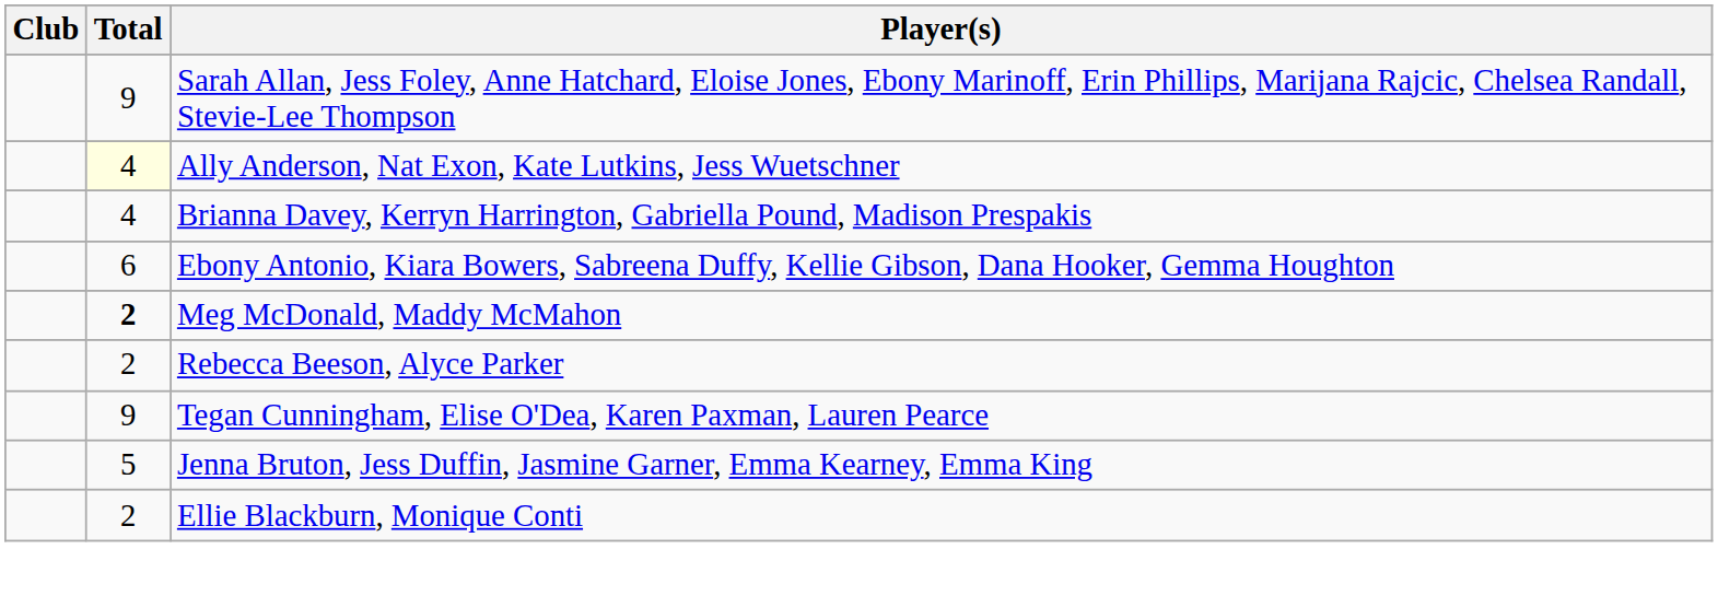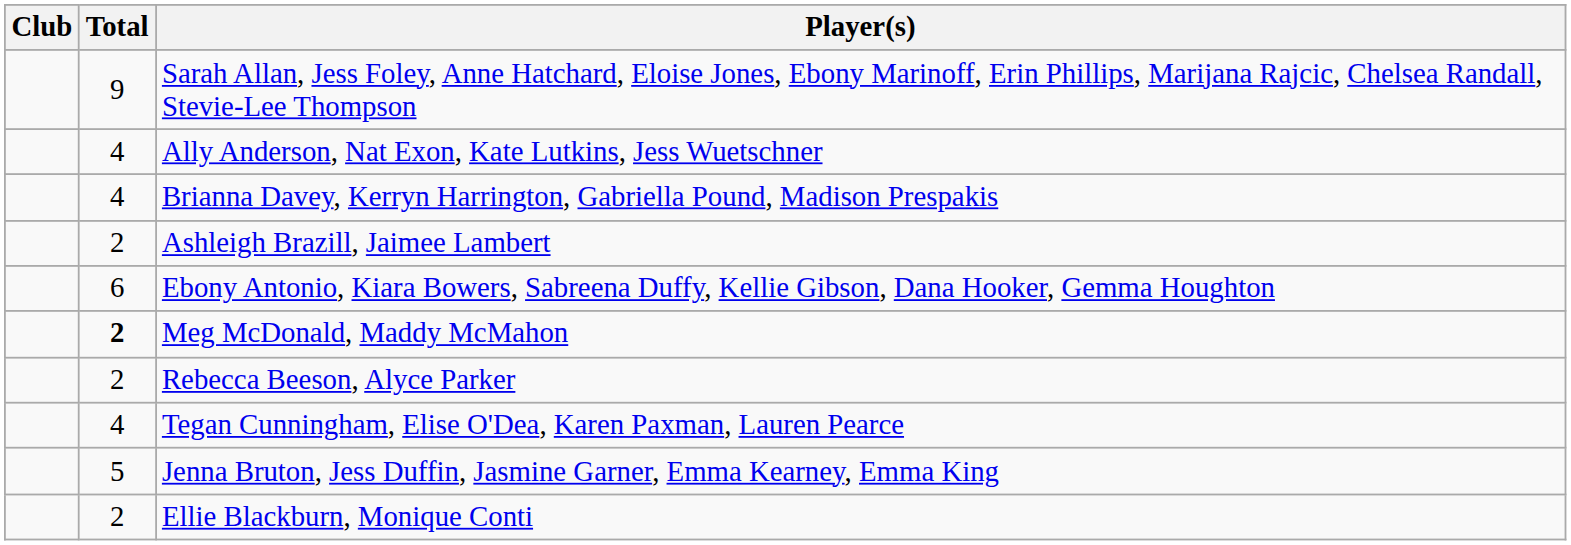 <table class="wikitable sortable">
 <tr>
 <th>Club</th>
 <th>Total</th>
 <th class=unsortable>Player(s)</th>
 </tr>
 <tr>
 <td></td>
 <td align=center>9</td>
 <td><a href='#'>Sarah Allan</a>, <a href='#'>Jess Foley</a>, <a href='#'>Anne Hatchard</a>, <a href='#'>Eloise Jones</a>, <a href='#'>Ebony Marinoff</a>, <a href='#'>Erin Phillips</a>, <a href='#'>Marijana Rajcic</a>, <a href='#'>Chelsea Randall</a>, <a href='#'>Stevie-Lee Thompson</a></td>
 </tr>
 <tr>
 <td></td>
-<td align=center style="background: lightyellow;">4</td>
+<td align=center>4</td>
 <td><a href='#'>Ally Anderson</a>, <a href='#'>Nat Exon</a>, <a href='#'>Kate Lutkins</a>, <a href='#'>Jess Wuetschner</a></td>
 </tr>
 <tr>
 <td></td>
 <td align=center>4</td>
 <td><a href='#'>Brianna Davey</a>, <a href='#'>Kerryn Harrington</a>, <a href='#'>Gabriella Pound</a>, <a href='#'>Madison Prespakis</a></td>
+</tr>
+<tr>
+<td></td>
+<td align=center>2</td>
+<td><a href='#'>Ashleigh Brazill</a>, <a href='#'>Jaimee Lambert</a></td>
 </tr>
 <tr>
 <td></td>
 <td align=center>6</td>
 <td><a href='#'>Ebony Antonio</a>, <a href='#'>Kiara Bowers</a>, <a href='#'>Sabreena Duffy</a>, <a href='#'>Kellie Gibson</a>, <a href='#'>Dana Hooker</a>, <a href='#'>Gemma Houghton</a></td>
 </tr>
 <tr>
 <td></td>
 <td align=center><strong>2</strong></td>
 <td><a href='#'>Meg McDonald</a>, <a href='#'>Maddy McMahon</a></td>
 </tr>
 <tr>
 <td></td>
 <td align=center>2</td>
 <td><a href='#'>Rebecca Beeson</a>, <a href='#'>Alyce Parker</a></td>
 </tr>
 <tr>
 <td></td>
-<td align=center>9</td>
+<td align=center>4</td>
 <td><a href='#'>Tegan Cunningham</a>, <a href='#'>Elise O'Dea</a>, <a href='#'>Karen Paxman</a>, <a href='#'>Lauren Pearce</a></td>
 </tr>
 <tr>
 <td></td>
 <td align=center>5</td>
 <td><a href='#'>Jenna Bruton</a>, <a href='#'>Jess Duffin</a>, <a href='#'>Jasmine Garner</a>, <a href='#'>Emma Kearney</a>, <a href='#'>Emma King</a></td>
 </tr>
 <tr>
 <td></td>
 <td align=center>2</td>
 <td><a href='#'>Ellie Blackburn</a>, <a href='#'>Monique Conti</a></td>
 </tr>
 </table>
